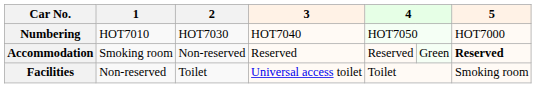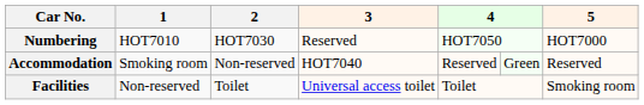 <table class="wikitable">
 <tr>
 <th>Car No.</th>
 <th>1</th>
 <th>2</th>
 <th style="background: #FFF2E6">3</th>
 <th style="background: #E6FFE6" colspan=2>4</th>
 <th style="background: #FFF2E6">5</th>
 </tr>
 <tr>
 <th>Numbering</th>
 <td>HOT7010</td>
 <td>HOT7030</td>
-<td style="background: #FFFAF5">HOT7040</td>
+<td style="background: #FFFAF5">Reserved</td>
 <td style="background: #F5FFF5" colspan=2>HOT7050</td>
 <td style="background: #FFFAF5">HOT7000</td>
 </tr>
 <tr>
 <th>Accommodation</th>
 <td>Smoking room</td>
 <td>Non-reserved</td>
-<td style="background: #FFFAF5">Reserved</td>
+<td style="background: #FFFAF5">HOT7040</td>
 <td style="background: #FFFAF5">Reserved</td>
 <td style="background: #F5FFF5">Green</td>
-<td style="background: #FFFAF5"><strong>Reserved</strong></td>
+<td style="background: #FFFAF5">Reserved</td>
 </tr>
 <tr>
 <th>Facilities</th>
 <td>Non-reserved</td>
 <td>Toilet</td>
 <td style="background: #FFFAF5"><a href='#'>Universal access</a> toilet</td>
 <td colspan=2 style="background: #FFFAF5">Toilet</td>
 <td style="background: #FFFAF5">Smoking room</td>
 </tr>
 </table>
